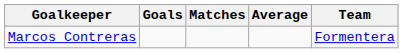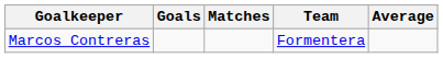 <table class="wikitable sortable" class="wikitable">
 <tr style="background:#ccc; text-align:center;">
 <th>Goalkeeper</th>
 <th>Goals</th>
 <th>Matches</th>
+<th>Team</th>
 <th>Average</th>
-<th>Team</th>
 </tr>
 <tr>
 <td> <a href='#'>Marcos Contreras</a></td>
 <td></td>
 <td></td>
+<td><a href='#'>Formentera</a></td>
 <td></td>
-<td><a href='#'>Formentera</a></td>
 </tr>
 </table>
